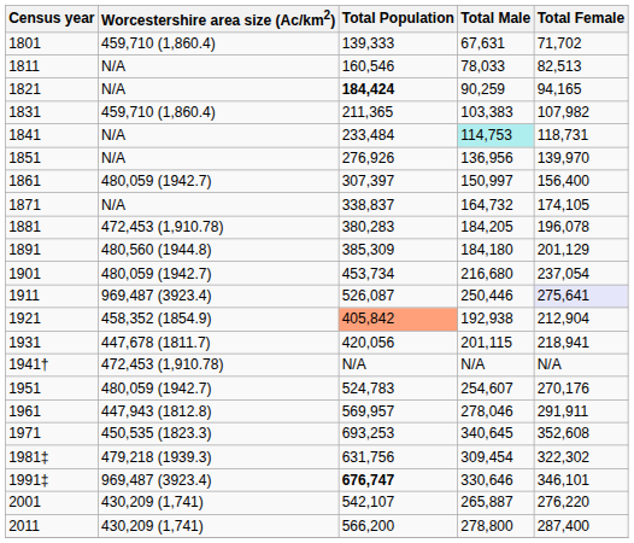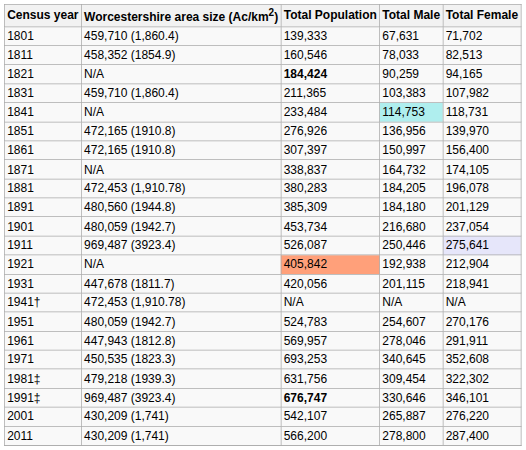 <table class="wikitable">
 <tr>
 <th>Census year</th>
 <th>Worcestershire area size (Ac/km<sup>2</sup>)</th>
 <th>Total Population</th>
 <th>Total Male</th>
 <th>Total Female</th>
 </tr>
 <tr>
 <td>1801</td>
 <td>459,710 (1,860.4)</td>
 <td>139,333</td>
 <td>67,631</td>
 <td>71,702</td>
 </tr>
 <tr>
 <td>1811</td>
-<td>N/A</td>
+<td>458,352 (1854.9)</td>
 <td>160,546</td>
 <td>78,033</td>
 <td>82,513</td>
 </tr>
 <tr>
 <td>1821</td>
 <td>N/A</td>
 <td><strong>184,424</strong></td>
 <td>90,259</td>
 <td>94,165</td>
 </tr>
 <tr>
 <td>1831</td>
 <td>459,710 (1,860.4)</td>
 <td>211,365</td>
 <td>103,383</td>
 <td>107,982</td>
 </tr>
 <tr>
 <td>1841</td>
 <td>N/A</td>
 <td>233,484</td>
 <td style="background: paleturquoise;">114,753</td>
 <td>118,731</td>
 </tr>
 <tr>
 <td>1851</td>
-<td>N/A</td>
+<td>472,165 (1910.8)</td>
 <td>276,926</td>
 <td>136,956</td>
 <td>139,970</td>
 </tr>
 <tr>
 <td>1861</td>
-<td>480,059 (1942.7)</td>
+<td>472,165 (1910.8)</td>
 <td>307,397</td>
 <td>150,997</td>
 <td>156,400</td>
 </tr>
 <tr>
 <td>1871</td>
 <td>N/A</td>
 <td>338,837</td>
 <td>164,732</td>
 <td>174,105</td>
 </tr>
 <tr>
 <td>1881</td>
 <td>472,453 (1,910.78)</td>
 <td>380,283</td>
 <td>184,205</td>
 <td>196,078</td>
 </tr>
 <tr>
 <td>1891</td>
 <td>480,560 (1944.8)</td>
 <td>385,309</td>
 <td>184,180</td>
 <td>201,129</td>
 </tr>
 <tr>
 <td>1901</td>
 <td>480,059 (1942.7)</td>
 <td>453,734</td>
 <td>216,680</td>
 <td>237,054</td>
 </tr>
 <tr>
 <td>1911</td>
 <td>969,487 (3923.4)</td>
 <td>526,087</td>
 <td>250,446</td>
 <td style="background: lavender;">275,641</td>
 </tr>
 <tr>
 <td>1921</td>
-<td>458,352 (1854.9)</td>
+<td>N/A</td>
 <td style="background: lightsalmon;">405,842</td>
 <td>192,938</td>
 <td>212,904</td>
 </tr>
 <tr>
 <td>1931</td>
 <td>447,678 (1811.7)</td>
 <td>420,056</td>
 <td>201,115</td>
 <td>218,941</td>
 </tr>
 <tr>
 <td>1941†</td>
 <td>472,453 (1,910.78)</td>
 <td>N/A</td>
 <td>N/A</td>
 <td>N/A</td>
 </tr>
 <tr>
 <td>1951</td>
 <td>480,059 (1942.7)</td>
 <td>524,783</td>
 <td>254,607</td>
 <td>270,176</td>
 </tr>
 <tr>
 <td>1961</td>
 <td>447,943 (1812.8)</td>
 <td>569,957</td>
 <td>278,046</td>
 <td>291,911</td>
 </tr>
 <tr>
 <td>1971</td>
 <td>450,535 (1823.3)</td>
 <td>693,253</td>
 <td>340,645</td>
 <td>352,608</td>
 </tr>
 <tr>
 <td>1981‡</td>
 <td>479,218 (1939.3)</td>
 <td>631,756</td>
 <td>309,454</td>
 <td>322,302</td>
 </tr>
 <tr>
 <td>1991‡</td>
 <td>969,487 (3923.4)</td>
 <td><strong>676,747</strong></td>
 <td>330,646</td>
 <td>346,101</td>
 </tr>
 <tr>
 <td>2001</td>
 <td>430,209 (1,741)</td>
 <td>542,107</td>
 <td>265,887</td>
 <td>276,220</td>
 </tr>
 <tr>
 <td>2011</td>
 <td>430,209 (1,741)</td>
 <td>566,200</td>
 <td>278,800</td>
 <td>287,400</td>
 </tr>
 <tr>
 </tr>
 </table>
